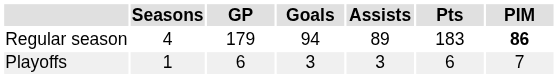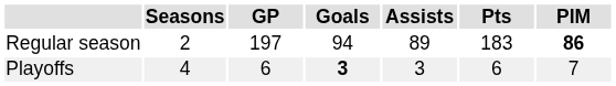 <table class="toccolours">
 <tr bgcolor="#e0e0e0">
 <th></th>
 <th width="60">Seasons</th>
 <th width="60">GP</th>
 <th width="60">Goals</th>
 <th width="60">Assists</th>
 <th width="60">Pts</th>
 <th width="60">PIM</th>
 </tr>
 <tr align="center">
 <td align="left">Regular season</td>
-<td>4</td>
-<td>179</td>
+<td>2</td>
+<td>197</td>
 <td>94</td>
 <td>89</td>
 <td>183</td>
 <td><strong>86</strong></td>
 </tr>
 <tr align="center" bgcolor="#f0f0f0">
 <td align="left">Playoffs</td>
-<td>1</td>
+<td>4</td>
 <td>6</td>
-<td>3</td>
+<td><strong>3</strong></td>
 <td>3</td>
 <td>6</td>
 <td>7</td>
 </tr>
 </table>
